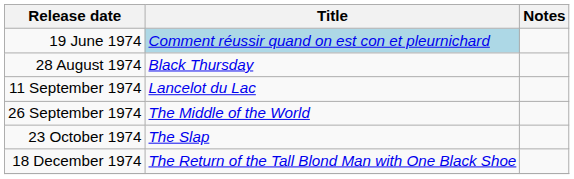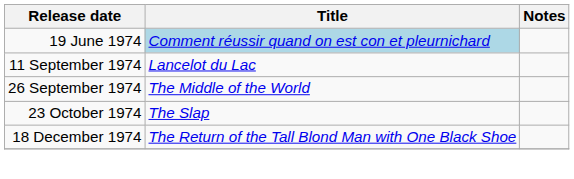 <table class="wikitable sortable">
 <tr>
 <th scope="col">Release date</th>
 <th>Title</th>
 <th>Notes</th>
 </tr>
 <tr>
 <td style="text-align:right;">19 June 1974</td>
 <td style="background: lightblue;"><em><a href='#'>Comment réussir quand on est con et pleurnichard</a></em></td>
-<td></td>
-</tr>
-<tr>
-<td style="text-align:right;">28 August 1974</td>
-<td><em><a href='#'>Black Thursday</a></em></td>
 <td></td>
 </tr>
 <tr>
 <td style="text-align:right;">11 September 1974</td>
 <td><em><a href='#'>Lancelot du Lac</a></em></td>
 <td></td>
 </tr>
 <tr>
 <td style="text-align:right;">26 September 1974</td>
 <td><em><a href='#'>The Middle of the World</a></em></td>
 <td></td>
 </tr>
 <tr>
 <td style="text-align:right;">23 October 1974</td>
 <td><em><a href='#'>The Slap</a></em></td>
 <td></td>
 </tr>
 <tr>
 <td style="text-align:right;">18 December 1974</td>
 <td><em><a href='#'>The Return of the Tall Blond Man with One Black Shoe</a></em></td>
 <td></td>
 </tr>
 <tr>
 </tr>
 </table>
